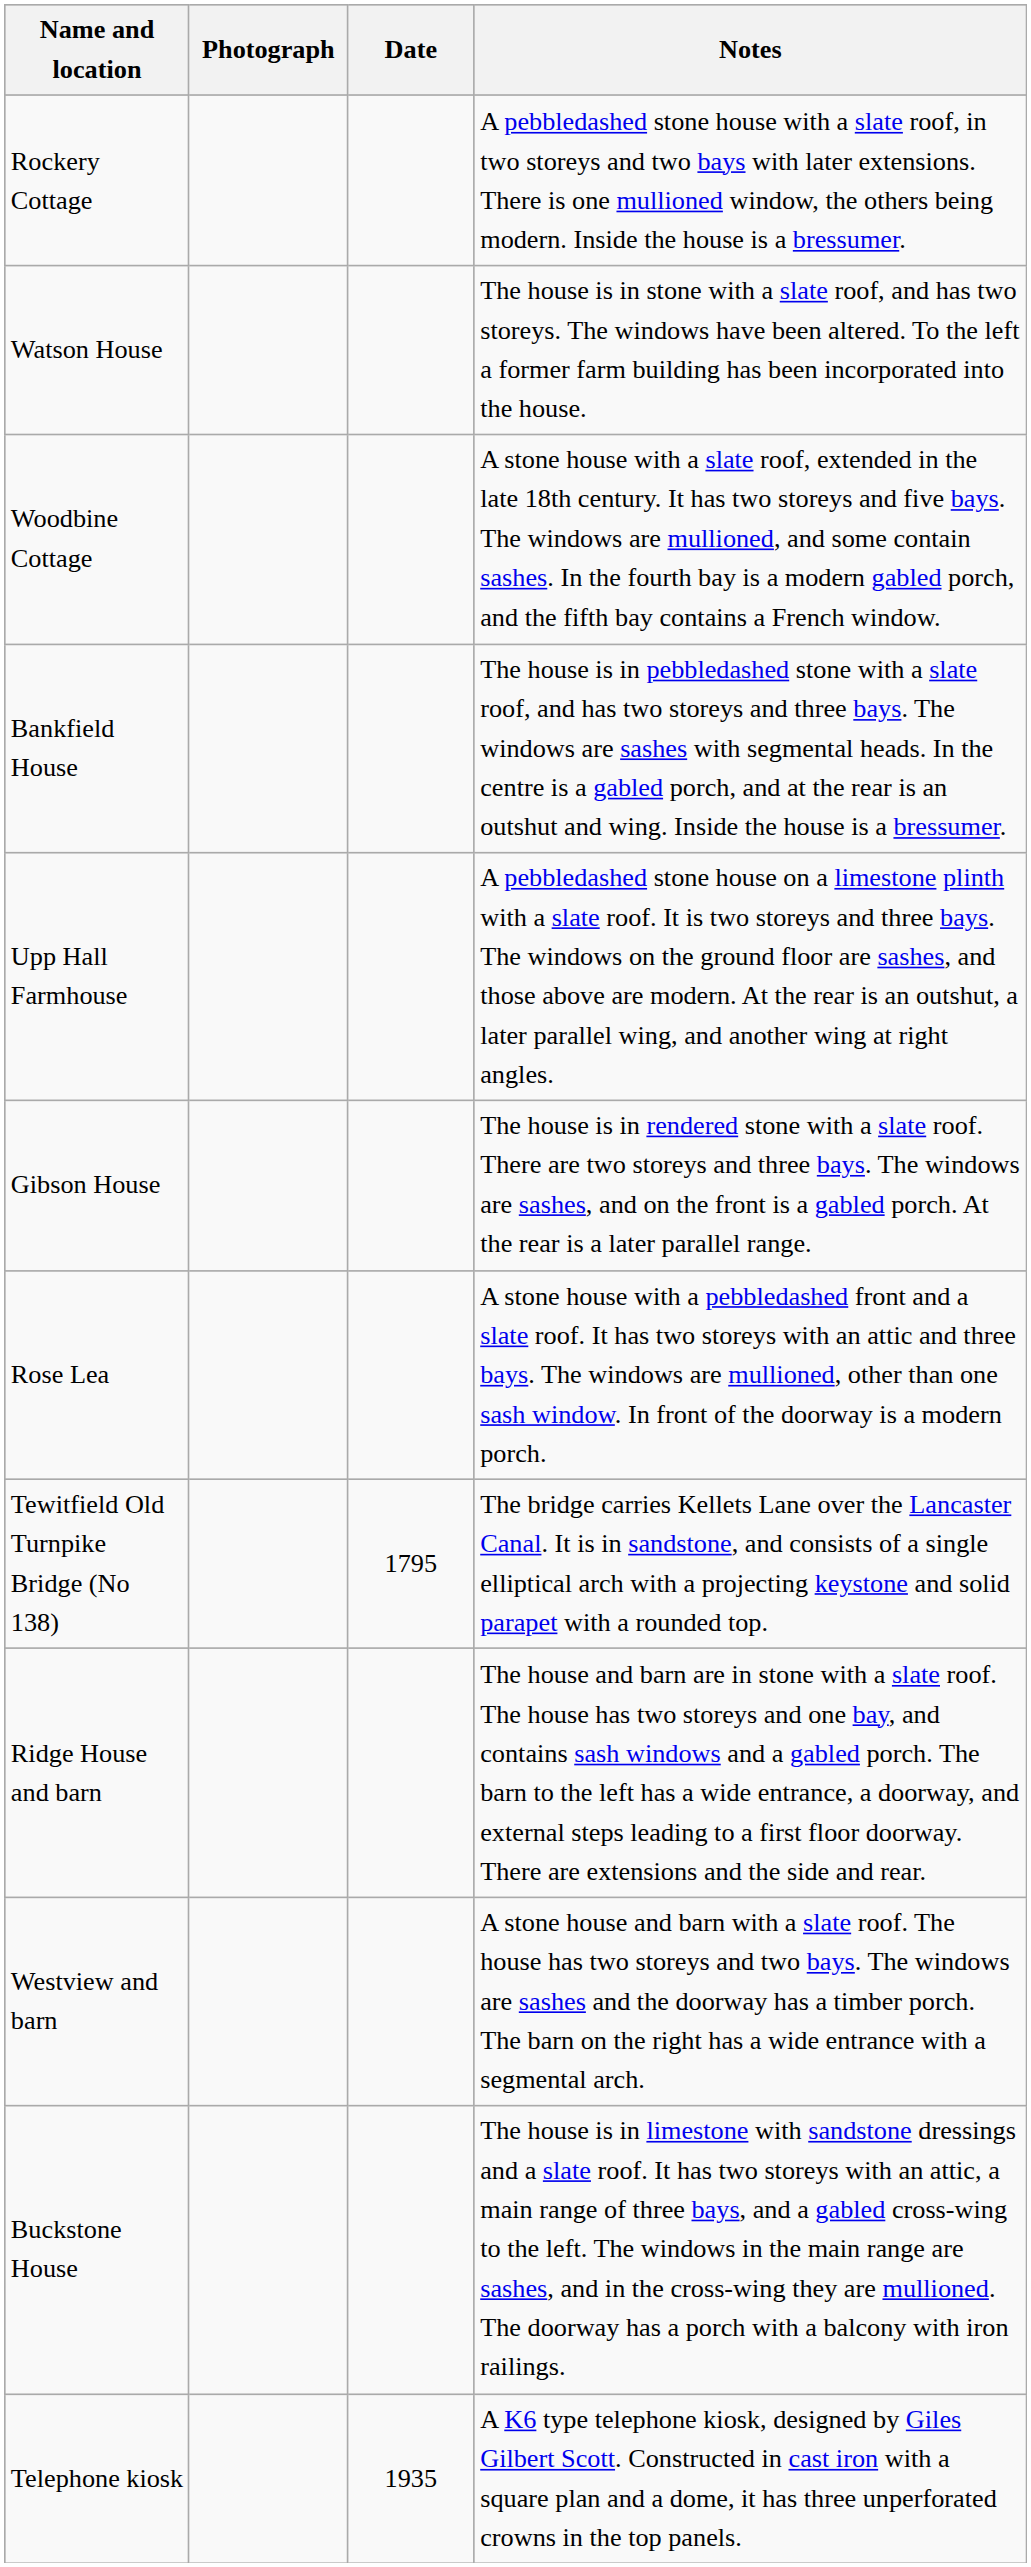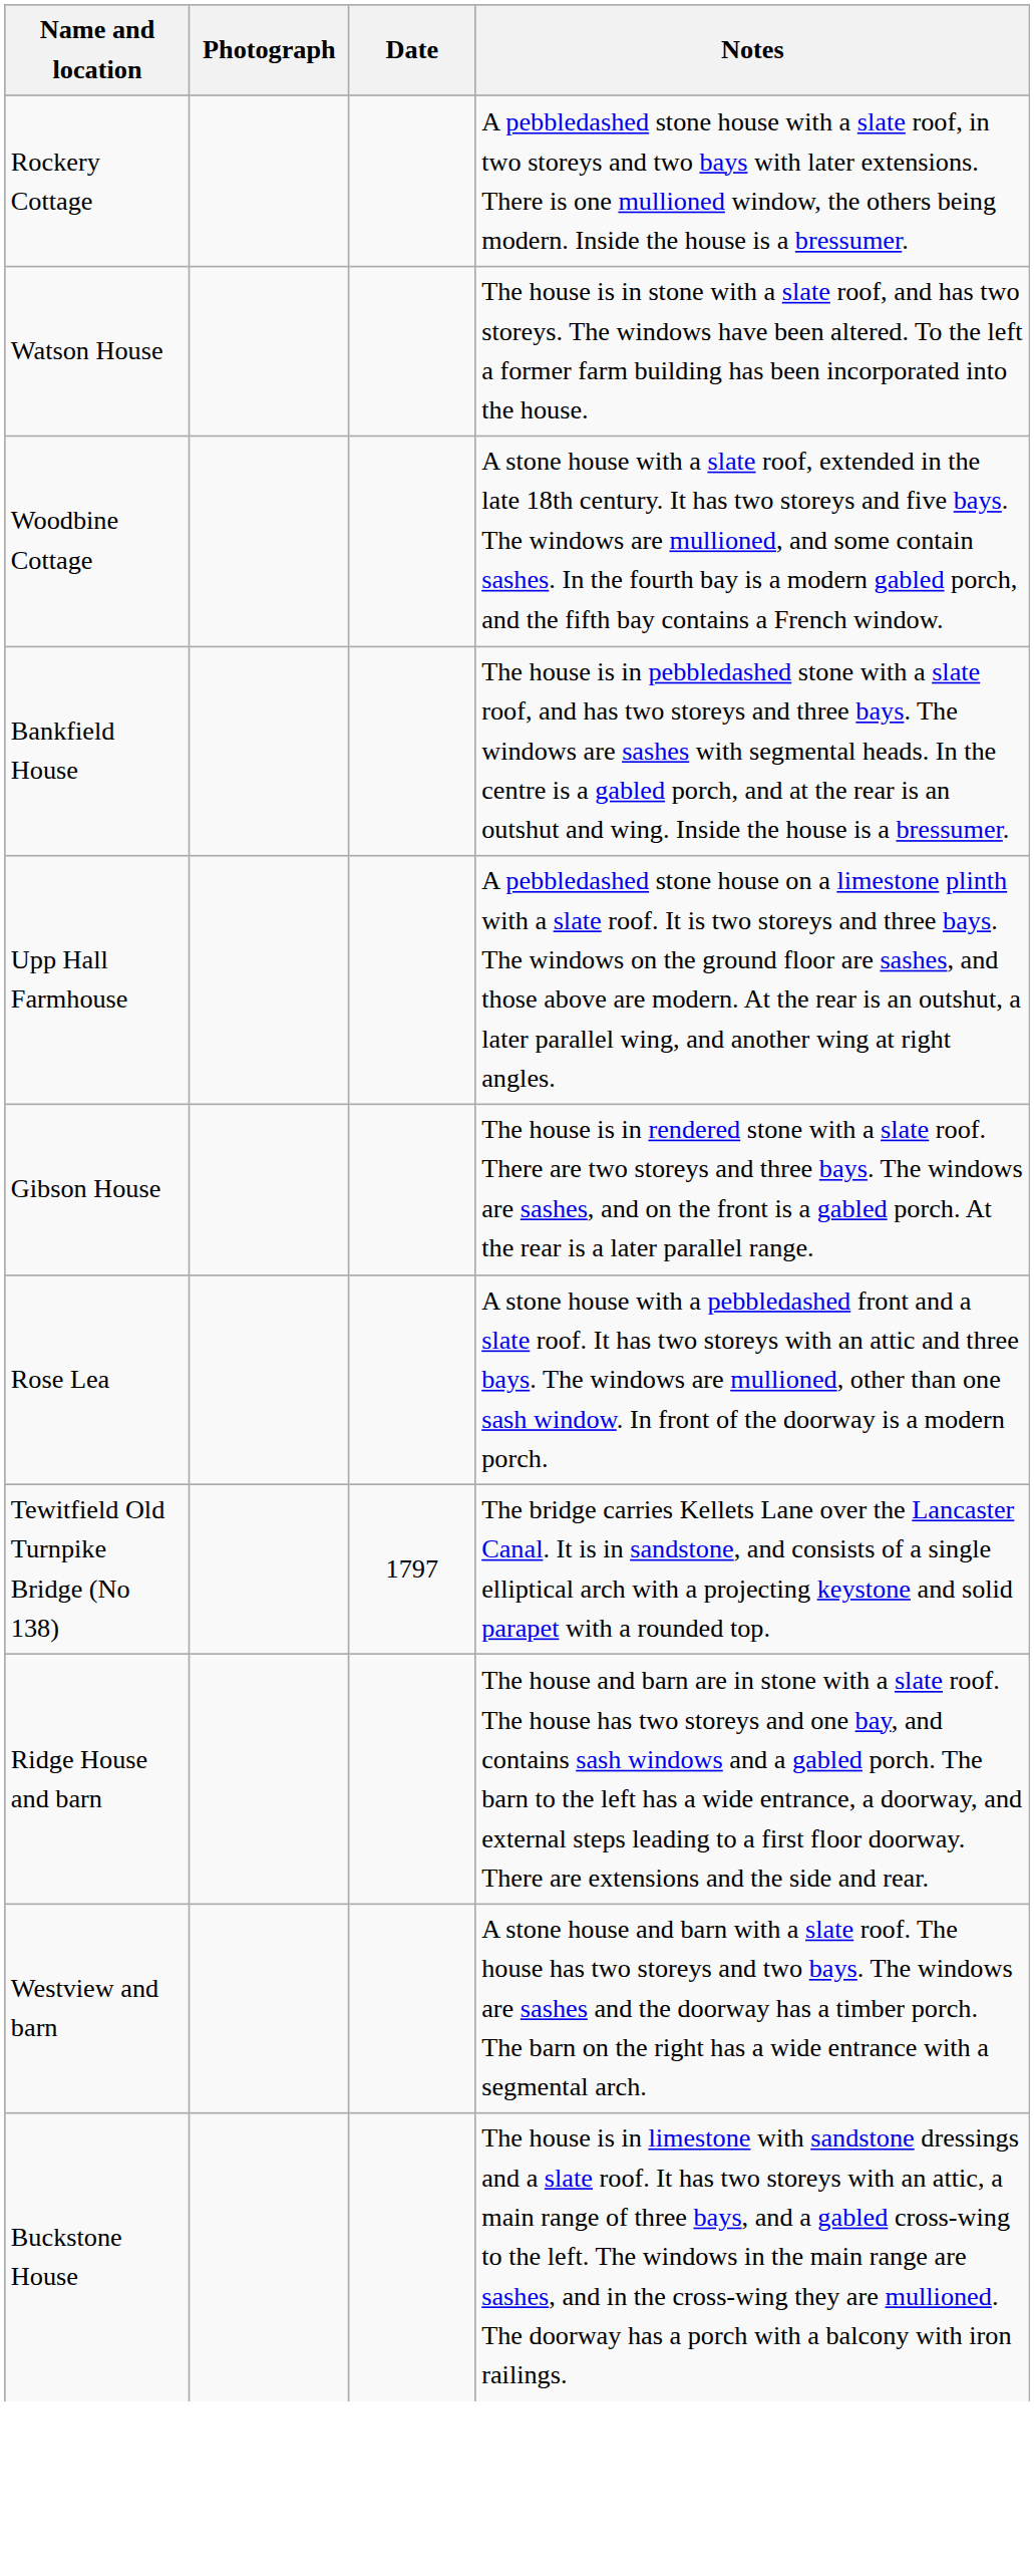 <table class="wikitable sortable plainrowheaders" style="width:100%;border:0px;text-align:left;line-height:150%;">
 <tr>
 <th scope="col"  style="width:150px">Name and location</th>
 <th scope="col"  style="width:100px" class="unsortable">Photograph</th>
 <th scope="col"  style="width:120px">Date</th>
 <th scope="col"  style="width:650px" class="unsortable">Notes</th>
 </tr>
 <tr>
 <td>Rockery Cottage<br><small></small></td>
 <td></td>
 <td align="center"></td>
 <td>A <a href='#'>pebbledashed</a> stone house with a <a href='#'>slate</a> roof, in two storeys and two <a href='#'>bays</a> with later extensions.  There is one <a href='#'>mullioned</a> window, the others being modern.  Inside the house is a <a href='#'>bressumer</a>.</td>
 </tr>
 <tr>
 <td>Watson House<br><small></small></td>
 <td></td>
 <td align="center"></td>
 <td>The house is in stone with a <a href='#'>slate</a> roof, and has two storeys.  The windows have been altered.  To the left a former farm building has been incorporated into the house.</td>
 </tr>
 <tr>
 <td>Woodbine Cottage<br><small></small></td>
 <td></td>
 <td align="center"></td>
 <td>A stone house with a <a href='#'>slate</a> roof, extended in the late 18th century.  It has two storeys and five <a href='#'>bays</a>.  The windows are <a href='#'>mullioned</a>, and some contain <a href='#'>sashes</a>.  In the fourth bay is a modern <a href='#'>gabled</a> porch, and the fifth bay contains a French window.</td>
 </tr>
 <tr>
 <td>Bankfield House<br><small></small></td>
 <td></td>
 <td align="center"></td>
 <td>The house is in <a href='#'>pebbledashed</a> stone with a <a href='#'>slate</a> roof, and has two storeys and three <a href='#'>bays</a>. The windows are <a href='#'>sashes</a> with segmental heads.  In the centre is a <a href='#'>gabled</a> porch, and at the rear is an outshut and wing.  Inside the house is a <a href='#'>bressumer</a>.</td>
 </tr>
 <tr>
 <td>Upp Hall Farmhouse<br><small></small></td>
 <td></td>
 <td align="center"></td>
 <td>A <a href='#'>pebbledashed</a> stone house on a <a href='#'>limestone</a> <a href='#'>plinth</a> with a <a href='#'>slate</a> roof.  It is two storeys and three <a href='#'>bays</a>.  The windows on the ground floor are <a href='#'>sashes</a>, and those above are modern.  At the rear is an outshut, a later parallel wing, and another wing at right angles.</td>
 </tr>
 <tr>
 <td>Gibson House<br><small></small></td>
 <td></td>
 <td align="center"></td>
 <td>The house is in <a href='#'>rendered</a> stone with a <a href='#'>slate</a> roof.  There are two storeys and three <a href='#'>bays</a>.  The windows are <a href='#'>sashes</a>, and on the front is a <a href='#'>gabled</a> porch.  At the rear is a later parallel range.</td>
 </tr>
 <tr>
 <td>Rose Lea<br><small></small></td>
 <td></td>
 <td align="center"></td>
 <td>A stone house with a <a href='#'>pebbledashed</a> front and a <a href='#'>slate</a> roof.  It has two storeys with an attic and three <a href='#'>bays</a>.  The windows are <a href='#'>mullioned</a>, other than one <a href='#'>sash window</a>.  In front of the doorway is a modern porch.</td>
 </tr>
 <tr>
 <td>Tewitfield Old Turnpike Bridge (No 138)<br><small></small></td>
 <td></td>
-<td align="center">1795</td>
+<td align="center">1797</td>
 <td>The bridge carries Kellets Lane over the <a href='#'>Lancaster Canal</a>.  It is in <a href='#'>sandstone</a>, and consists of a single elliptical arch with a projecting <a href='#'>keystone</a> and solid <a href='#'>parapet</a> with a rounded top.</td>
 </tr>
 <tr>
 <td>Ridge House and barn<br><small></small></td>
 <td></td>
 <td align="center"></td>
 <td>The house and barn are in stone with a <a href='#'>slate</a> roof.  The house has two storeys and one <a href='#'>bay</a>, and contains <a href='#'>sash windows</a> and a <a href='#'>gabled</a> porch.  The barn to the left has a wide entrance, a doorway, and external steps leading to a first floor doorway.  There are extensions and the side and rear.</td>
 </tr>
 <tr>
 <td>Westview and barn<br><small></small></td>
 <td></td>
 <td align="center"></td>
 <td>A stone house and barn with a <a href='#'>slate</a> roof.  The house has two storeys and two <a href='#'>bays</a>.  The windows are <a href='#'>sashes</a> and the doorway has a timber porch.  The barn on the right has a wide entrance with a segmental arch.</td>
 </tr>
 <tr>
 <td>Buckstone House<br><small></small></td>
 <td></td>
 <td align="center"></td>
 <td>The house is in <a href='#'>limestone</a> with <a href='#'>sandstone</a> dressings and a <a href='#'>slate</a> roof.  It has two storeys with an attic, a main range of three <a href='#'>bays</a>, and a <a href='#'>gabled</a> cross-wing to the left.  The windows in the main range are <a href='#'>sashes</a>, and in the cross-wing they are <a href='#'>mullioned</a>.  The doorway has a porch with a balcony with iron railings.</td>
 </tr>
 <tr>
-<td>Telephone kiosk<br><small></small></td>
-<td></td>
-<td align="center">1935</td>
-<td>A <a href='#'>K6</a> type telephone kiosk, designed by <a href='#'>Giles Gilbert Scott</a>.  Constructed in <a href='#'>cast iron</a> with a square plan and a dome, it has three unperforated crowns in the top panels.</td>
-</tr>
-<tr>
 </tr>
 </table>
